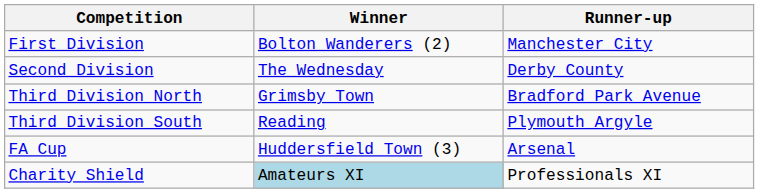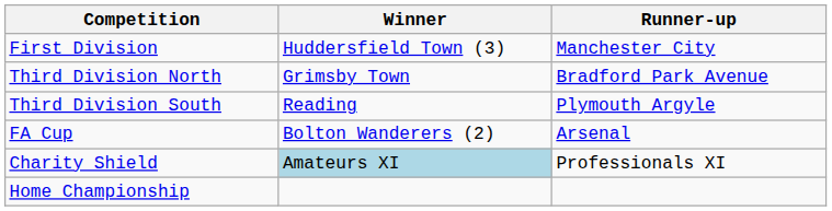 <table class="wikitable">
 <tr>
 <th style="width:15em">Competition</th>
 <th style="width:15em">Winner</th>
 <th style="width:15em">Runner-up</th>
 </tr>
 <tr>
 <td><a href='#'>First Division</a></td>
-<td><a href='#'>Bolton Wanderers</a> (2)</td>
+<td><a href='#'>Huddersfield Town</a> (3)</td>
 <td><a href='#'>Manchester City</a></td>
-</tr>
-<tr>
-<td><a href='#'>Second Division</a></td>
-<td><a href='#'>The Wednesday</a></td>
-<td><a href='#'>Derby County</a></td>
 </tr>
 <tr>
 <td><a href='#'>Third Division North</a></td>
 <td><a href='#'>Grimsby Town</a></td>
 <td><a href='#'>Bradford Park Avenue</a></td>
 </tr>
 <tr>
 <td><a href='#'>Third Division South</a></td>
 <td><a href='#'>Reading</a></td>
 <td><a href='#'>Plymouth Argyle</a></td>
 </tr>
 <tr>
 <td><a href='#'>FA Cup</a></td>
-<td><a href='#'>Huddersfield Town</a> (3)</td>
+<td><a href='#'>Bolton Wanderers</a> (2)</td>
 <td><a href='#'>Arsenal</a></td>
 </tr>
 <tr>
 <td><a href='#'>Charity Shield</a></td>
 <td style="background: lightblue;">Amateurs XI</td>
 <td>Professionals XI</td>
 </tr>
+<tr>
+<td><a href='#'>Home Championship</a></td>
+<td></td>
+<td></td>
+</tr>
 </table>
